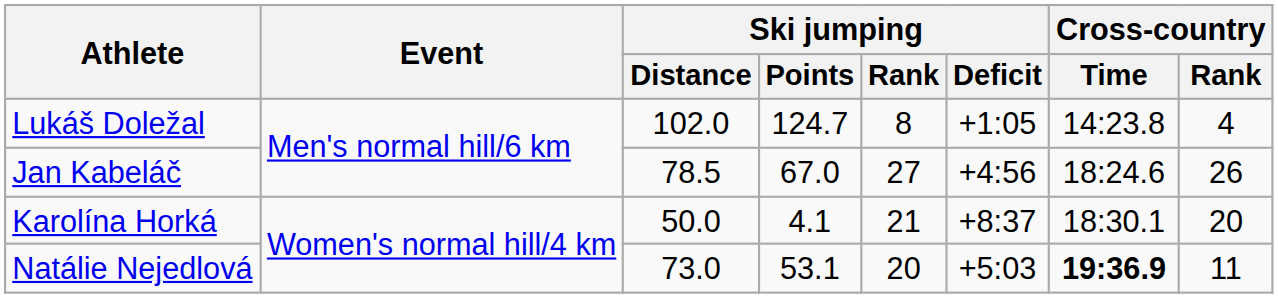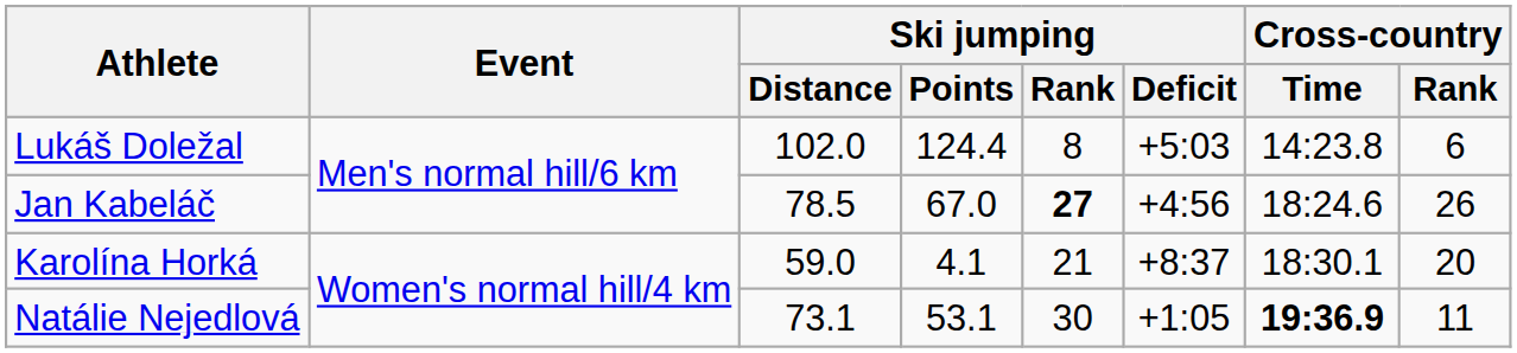 <table class="wikitable" style="font-size:90%">
 <tr>
 <th rowspan="2">Athlete</th>
 <th rowspan="2">Event</th>
 <th colspan="4">Ski jumping</th>
 <th colspan="2">Cross-country</th>
 </tr>
 <tr style="font-size:95%">
 <th>Distance</th>
 <th>Points</th>
 <th>Rank</th>
 <th>Deficit</th>
 <th>Time</th>
 <th>Rank</th>
 </tr>
 <tr align=center>
 <td align=left><a href='#'>Lukáš Doležal</a></td>
 <td align=left rowspan=2><a href='#'>Men's normal hill/6 km</a></td>
 <td>102.0</td>
-<td>124.7</td>
+<td>124.4</td>
 <td>8</td>
-<td>+1:05</td>
+<td>+5:03</td>
 <td>14:23.8</td>
-<td>4</td>
+<td>6</td>
 </tr>
 <tr align=center>
 <td align=left><a href='#'>Jan Kabeláč</a></td>
 <td>78.5</td>
 <td>67.0</td>
-<td>27</td>
+<td><strong>27</strong></td>
 <td>+4:56</td>
 <td>18:24.6</td>
 <td>26</td>
 </tr>
 <tr align=center>
 <td align=left><a href='#'>Karolína Horká</a></td>
 <td align=left rowspan=2><a href='#'>Women's normal hill/4 km</a></td>
-<td>50.0</td>
+<td>59.0</td>
 <td>4.1</td>
 <td>21</td>
 <td>+8:37</td>
 <td>18:30.1</td>
 <td>20</td>
 </tr>
 <tr align=center>
 <td align=left><a href='#'>Natálie Nejedlová</a></td>
-<td>73.0</td>
+<td>73.1</td>
 <td>53.1</td>
-<td>20</td>
-<td>+5:03</td>
+<td>30</td>
+<td>+1:05</td>
 <td><strong>19:36.9</strong></td>
 <td>11</td>
 </tr>
 </table>
